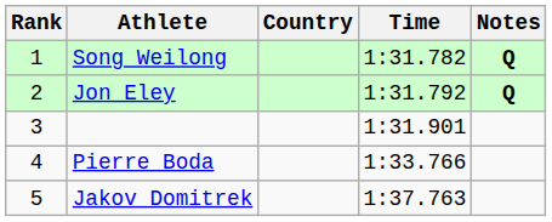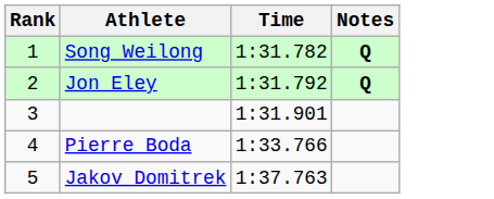 <table class="wikitable sortable" style="text-align:center">
 <tr>
 <th>Rank</th>
 <th>Athlete</th>
-<th>Country</th>
 <th>Time</th>
 <th>Notes</th>
 </tr>
 <tr bgcolor="#ccffcc">
 <td>1</td>
 <td align=left><a href='#'>Song Weilong</a></td>
-<td align=left></td>
 <td>1:31.782</td>
 <td><strong>Q</strong></td>
 </tr>
 <tr bgcolor="#ccffcc">
 <td>2</td>
 <td align=left><a href='#'>Jon Eley</a></td>
-<td align=left></td>
 <td>1:31.792</td>
 <td><strong>Q</strong></td>
 </tr>
 <tr>
 <td>3</td>
-<td align=left></td>
 <td align=left></td>
 <td>1:31.901</td>
 <td></td>
 </tr>
 <tr>
 <td>4</td>
 <td align=left><a href='#'>Pierre Boda</a></td>
-<td align=left></td>
 <td>1:33.766</td>
 <td></td>
 </tr>
 <tr>
 <td>5</td>
 <td align=left><a href='#'>Jakov Domitrek</a></td>
-<td align=left></td>
 <td>1:37.763</td>
 <td></td>
 </tr>
 </table>
